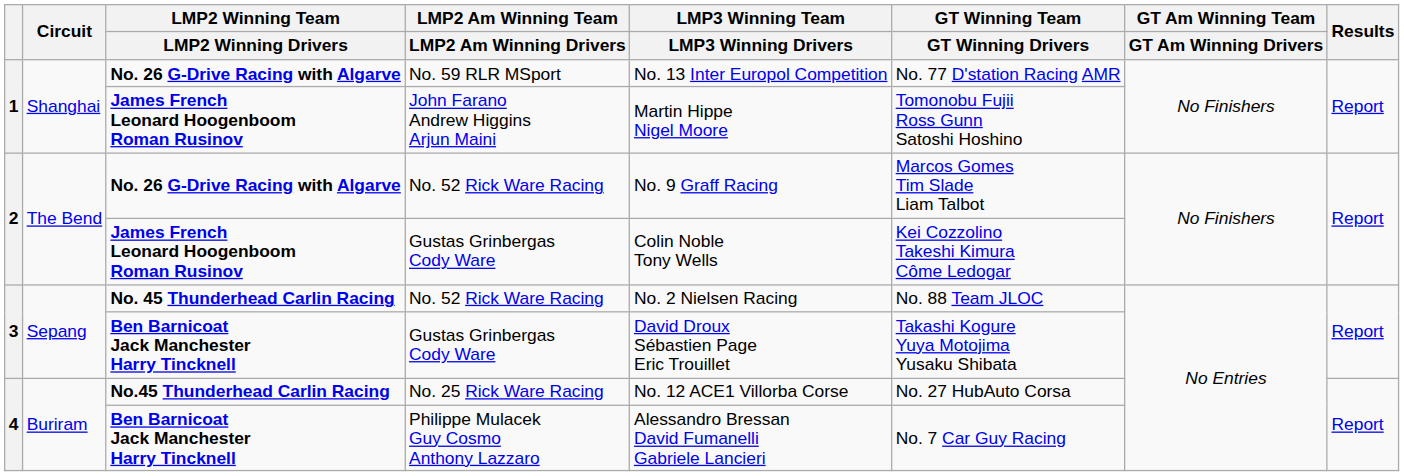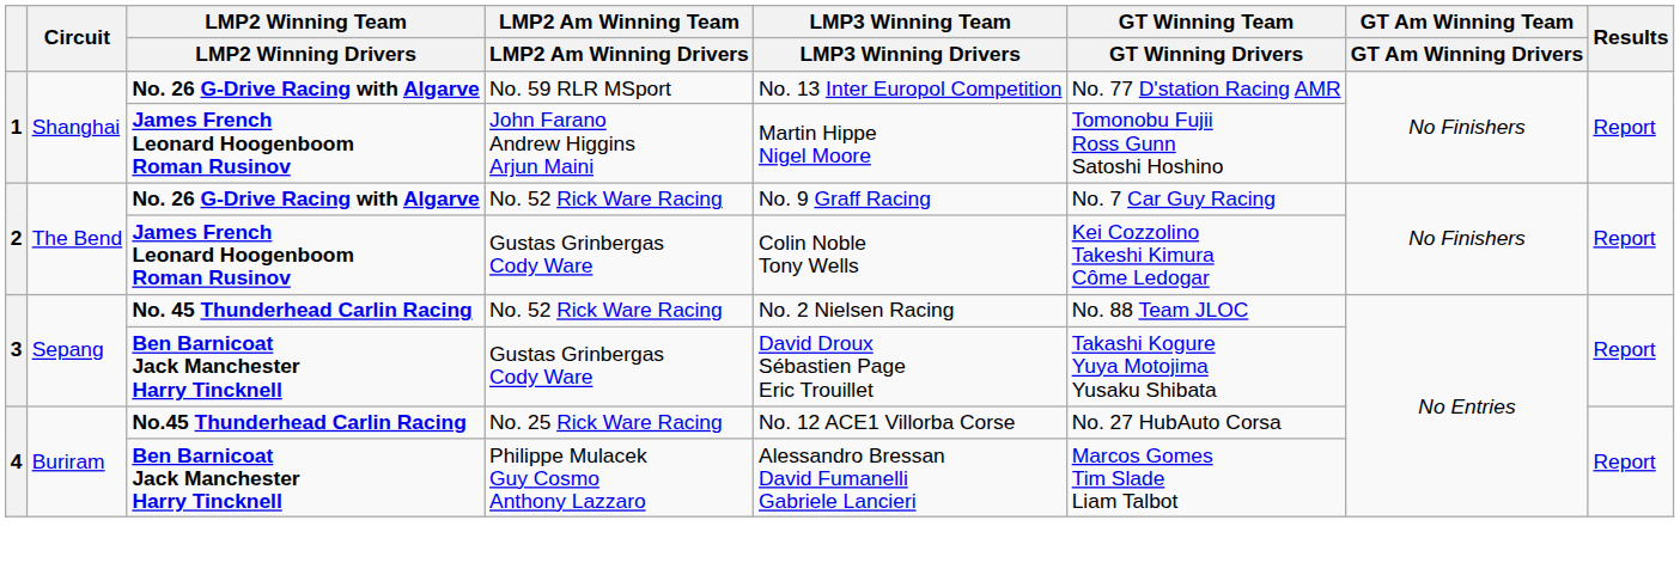 <table class="wikitable" style="font-size:85%;">
 <tr>
 <th rowspan=2></th>
 <th rowspan=2>Circuit</th>
 <th>LMP2 Winning Team</th>
 <th>LMP2 Am Winning Team</th>
 <th>LMP3 Winning Team</th>
 <th>GT Winning Team</th>
 <th>GT Am Winning Team</th>
 <th rowspan=2>Results</th>
 </tr>
 <tr>
 <th>LMP2 Winning Drivers</th>
 <th>LMP2 Am Winning Drivers</th>
 <th>LMP3 Winning Drivers</th>
 <th>GT Winning Drivers</th>
 <th>GT Am Winning Drivers</th>
 </tr>
 <tr>
 <th rowspan=2>1</th>
 <td rowspan=2> <a href='#'>Shanghai</a></td>
 <td> <strong>No. 26 <a href='#'>G-Drive Racing</a> with <a href='#'>Algarve</a></strong></td>
 <td> No. 59 RLR MSport</td>
 <td> No. 13 <a href='#'>Inter Europol Competition</a></td>
 <td> No. 77 <a href='#'>D'station Racing</a> <a href='#'>AMR</a></td>
 <td rowspan=2 align=center><em>No Finishers</em></td>
 <td rowspan=2><a href='#'>Report</a></td>
 </tr>
 <tr>
 <td><strong> <a href='#'>James French</a><br> Leonard Hoogenboom<br> <a href='#'>Roman Rusinov</a></strong></td>
 <td> <a href='#'>John Farano</a><br> Andrew Higgins<br> <a href='#'>Arjun Maini</a></td>
 <td> Martin Hippe<br> <a href='#'>Nigel Moore</a></td>
 <td> <a href='#'>Tomonobu Fujii</a><br> <a href='#'>Ross Gunn</a><br> Satoshi Hoshino</td>
 </tr>
 <tr>
 <th rowspan=2>2</th>
 <td rowspan=2> <a href='#'>The Bend</a></td>
 <td> <strong>No. 26 <a href='#'>G-Drive Racing</a> with <a href='#'>Algarve</a></strong></td>
 <td> No. 52 <a href='#'>Rick Ware Racing</a></td>
 <td> No. 9 <a href='#'>Graff Racing</a></td>
-<td> <a href='#'>Marcos Gomes</a><br> <a href='#'>Tim Slade</a><br> Liam Talbot</td>
+<td> No. 7 <a href='#'>Car Guy Racing</a></td>
 <td rowspan=2 align="center"><em>No Finishers</em></td>
 <td rowspan=2><a href='#'>Report</a></td>
 </tr>
 <tr>
 <td><strong> <a href='#'>James French</a><br> Leonard Hoogenboom<br> <a href='#'>Roman Rusinov</a></strong></td>
 <td> Gustas Grinbergas<br> <a href='#'>Cody Ware</a></td>
 <td> Colin Noble<br> Tony Wells</td>
 <td> <a href='#'>Kei Cozzolino</a><br> <a href='#'>Takeshi Kimura</a><br> <a href='#'>Côme Ledogar</a></td>
 </tr>
 <tr>
 <th rowspan=2>3</th>
 <td rowspan=2> <a href='#'>Sepang</a></td>
 <td><strong> No. 45 <a href='#'>Thunderhead Carlin Racing</a></strong></td>
 <td> No. 52 <a href='#'>Rick Ware Racing</a></td>
 <td> No. 2 Nielsen Racing</td>
 <td> No. 88 <a href='#'>Team JLOC</a></td>
 <td rowspan=4 align=center><em>No Entries</em></td>
 <td rowspan=2><a href='#'>Report</a></td>
 </tr>
 <tr>
 <td><strong> <a href='#'>Ben Barnicoat</a><br> Jack Manchester<br> <a href='#'>Harry Tincknell</a></strong></td>
 <td> Gustas Grinbergas<br> <a href='#'>Cody Ware</a></td>
 <td> <a href='#'>David Droux</a><br> Sébastien Page<br> Eric Trouillet</td>
 <td> <a href='#'>Takashi Kogure</a><br> <a href='#'>Yuya Motojima</a><br> Yusaku Shibata</td>
 </tr>
 <tr>
 <th rowspan=2>4</th>
 <td rowspan=2> <a href='#'>Buriram</a></td>
 <td><strong> No.45 <a href='#'>Thunderhead Carlin Racing</a></strong></td>
 <td> No. 25 <a href='#'>Rick Ware Racing</a></td>
 <td> No. 12 ACE1 Villorba Corse</td>
 <td> No. 27 HubAuto Corsa</td>
 <td rowspan=2><a href='#'>Report</a></td>
 </tr>
 <tr>
 <td><strong> <a href='#'>Ben Barnicoat</a><br> Jack Manchester<br> <a href='#'>Harry Tincknell</a></strong></td>
 <td> Philippe Mulacek<br> <a href='#'>Guy Cosmo</a><br> <a href='#'>Anthony Lazzaro</a></td>
 <td> Alessandro Bressan<br> <a href='#'>David Fumanelli</a><br> <a href='#'>Gabriele Lancieri</a></td>
-<td> No. 7 <a href='#'>Car Guy Racing</a></td>
+<td> <a href='#'>Marcos Gomes</a><br> <a href='#'>Tim Slade</a><br> Liam Talbot</td>
 </tr>
 </table>
